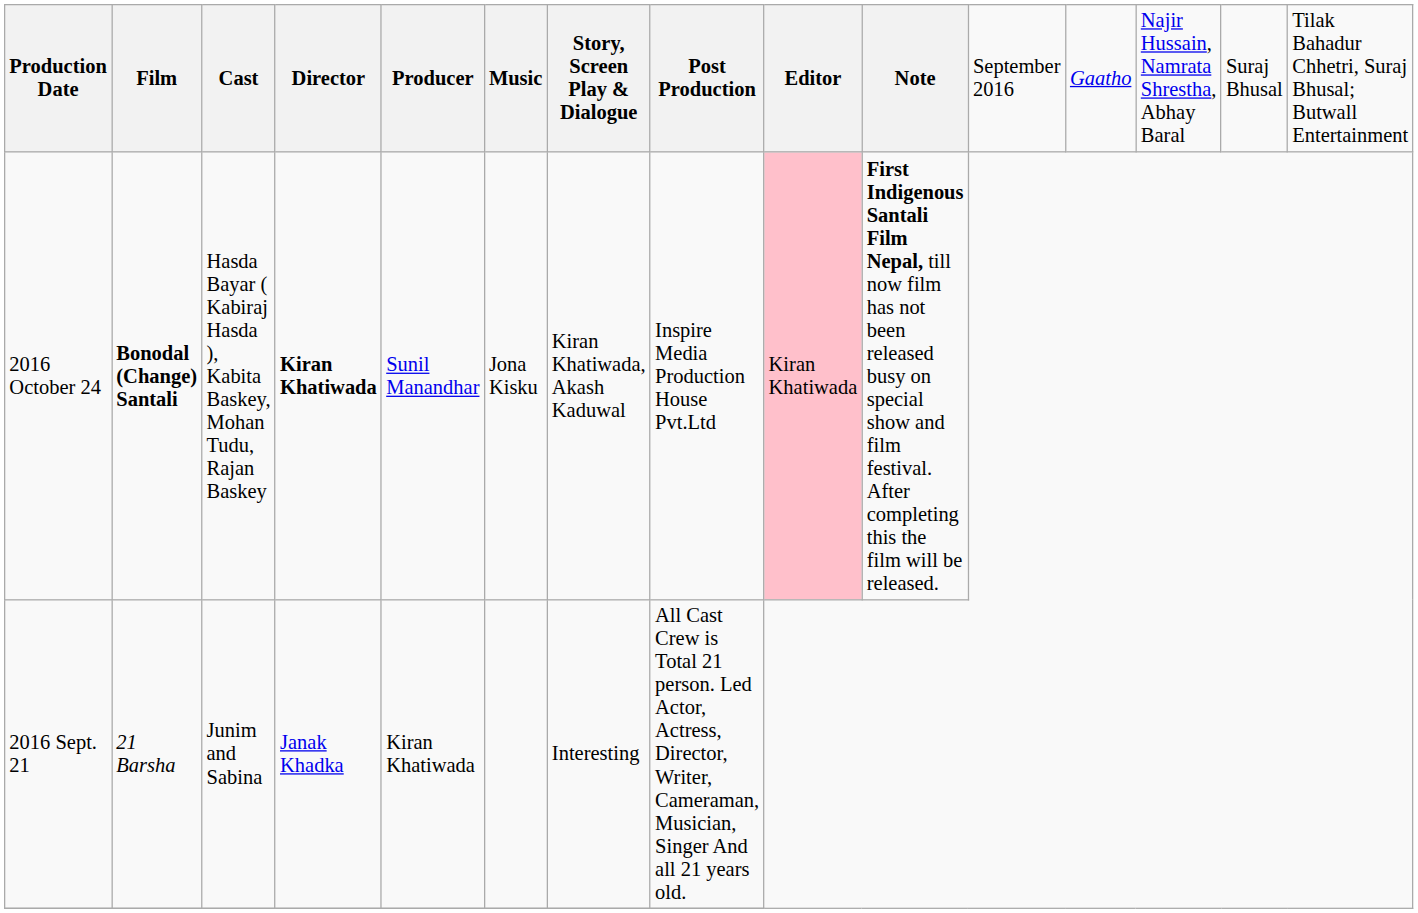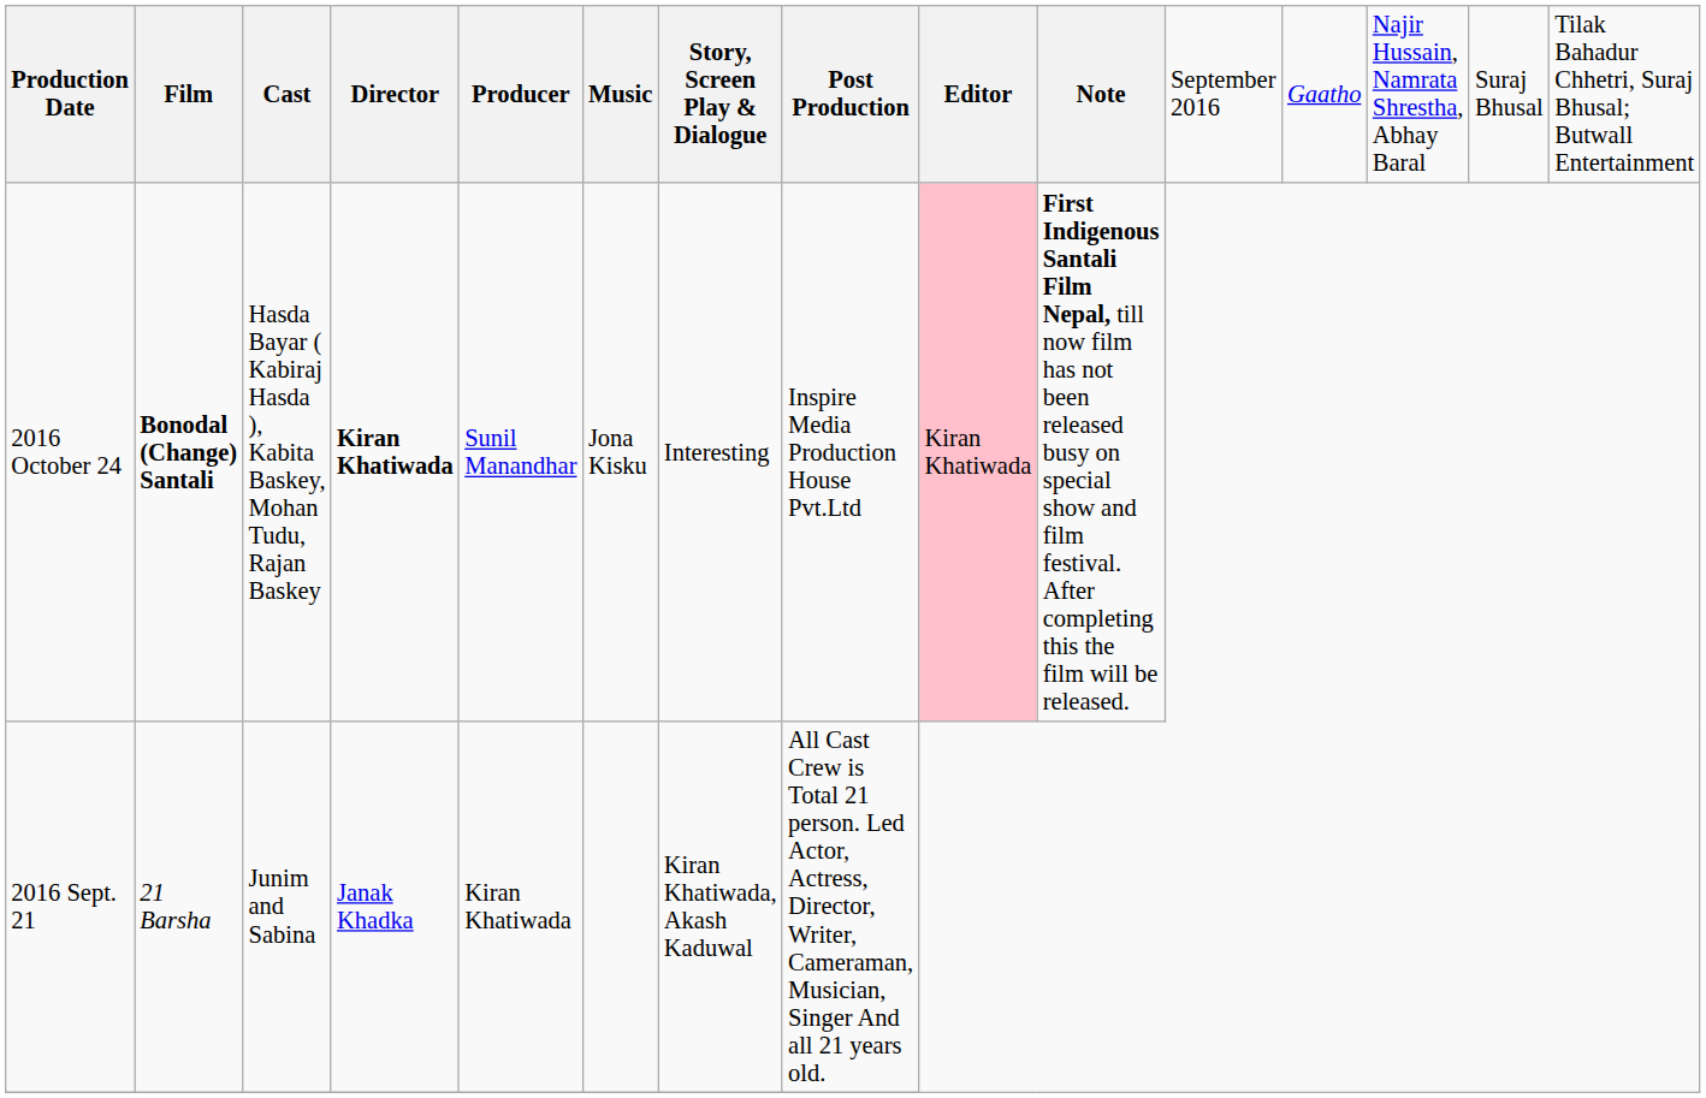 <table class="wikitable sortable">
 <tr>
 <th>Production Date</th>
 <th>Film</th>
 <th>Cast</th>
 <th>Director</th>
 <th>Producer</th>
 <th>Music</th>
 <th>Story, Screen Play & Dialogue</th>
 <th>Post Production</th>
 <th>Editor</th>
 <th>Note</th>
 <td>September 2016</td>
 <td><em><a href='#'>Gaatho</a></em></td>
 <td><a href='#'>Najir Hussain</a>, <a href='#'>Namrata Shrestha</a>, Abhay Baral</td>
 <td>Suraj Bhusal</td>
 <td>Tilak Bahadur Chhetri, Suraj Bhusal; Butwall Entertainment</td>
 </tr>
 <tr>
 <td>2016 October 24</td>
 <td><strong>Bonodal (Change) Santali</strong> </td>
 <td>Hasda Bayar ( Kabiraj Hasda ), Kabita Baskey, Mohan Tudu, Rajan Baskey</td>
 <td><strong>Kiran Khatiwada</strong></td>
 <td><a href='#'>Sunil Manandhar</a></td>
 <td>Jona Kisku</td>
-<td>Kiran Khatiwada, Akash Kaduwal</td>
+<td>Interesting</td>
 <td>Inspire Media Production House Pvt.Ltd</td>
 <td style="background: pink;">Kiran Khatiwada</td>
 <td><strong>First Indigenous Santali Film Nepal,</strong> till now film has not been  released busy on special show and film festival. After completing this the film will be released.</td>
 </tr>
 <tr>
 <td>2016 Sept. 21</td>
 <td><em>21 Barsha</em></td>
 <td>Junim and Sabina</td>
 <td><a href='#'>Janak Khadka</a></td>
 <td>Kiran Khatiwada</td>
 <td></td>
-<td>Interesting</td>
+<td>Kiran Khatiwada, Akash Kaduwal</td>
 <td>All Cast Crew is Total 21 person. Led Actor, Actress, Director, Writer, Cameraman, Musician, Singer And all 21 years old.</td>
 </tr>
 <tr>
 </tr>
 </table>
